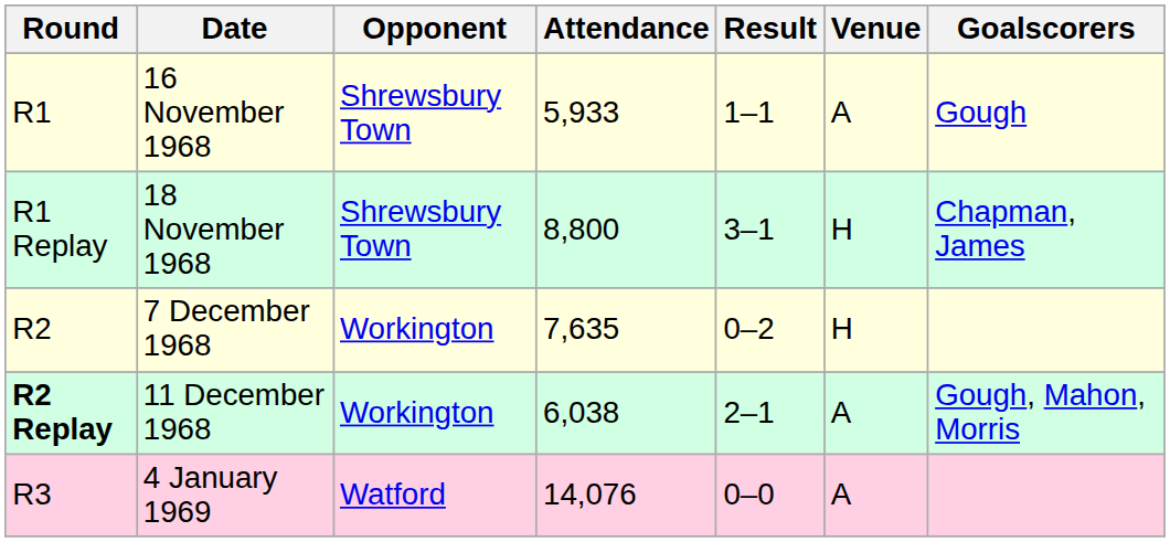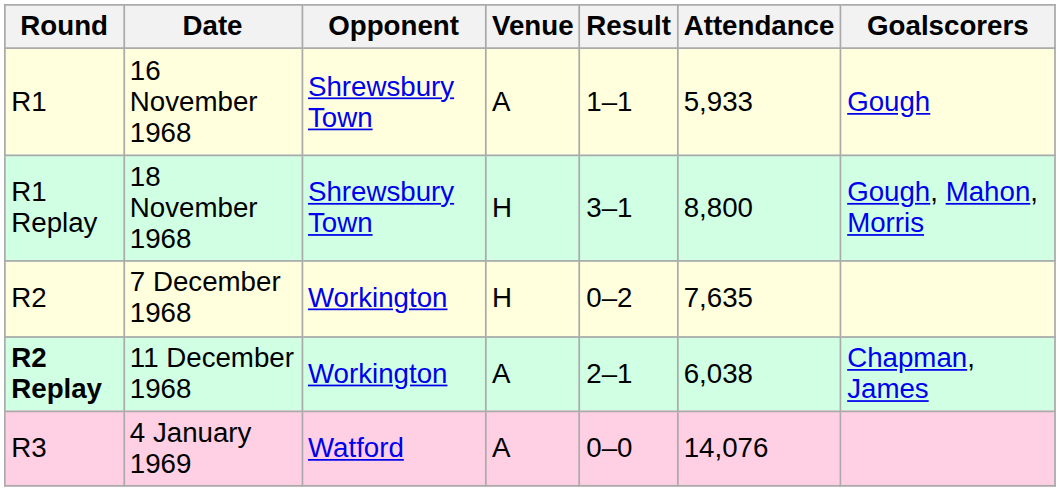 <table class="wikitable">
 <tr>
 <th>Round</th>
 <th>Date</th>
 <th>Opponent</th>
+<th>Venue</th>
+<th>Result</th>
 <th>Attendance</th>
-<th>Result</th>
-<th>Venue</th>
 <th>Goalscorers</th>
 </tr>
 <tr style="background-color: #ffffdd;">
 <td>R1</td>
 <td>16 November 1968</td>
 <td><a href='#'>Shrewsbury Town</a></td>
+<td>A</td>
+<td>1–1</td>
 <td>5,933</td>
-<td>1–1</td>
-<td>A</td>
 <td><a href='#'>Gough</a></td>
 </tr>
 <tr style="background-color: #d0ffe3;">
 <td>R1 Replay</td>
 <td>18 November 1968</td>
 <td><a href='#'>Shrewsbury Town</a></td>
+<td>H</td>
+<td>3–1</td>
 <td>8,800</td>
-<td>3–1</td>
-<td>H</td>
-<td><a href='#'>Chapman</a>, <a href='#'>James</a></td>
+<td><a href='#'>Gough</a>, <a href='#'>Mahon</a>, <a href='#'>Morris</a></td>
 </tr>
 <tr style="background-color: #ffffdd;">
 <td>R2</td>
 <td>7 December 1968</td>
 <td><a href='#'>Workington</a></td>
+<td>H</td>
+<td>0–2</td>
 <td>7,635</td>
-<td>0–2</td>
-<td>H</td>
 <td></td>
 </tr>
 <tr style="background-color: #d0ffe3;">
 <td><strong>R2 Replay</strong></td>
 <td>11 December 1968</td>
 <td><a href='#'>Workington</a></td>
+<td>A</td>
+<td>2–1</td>
 <td>6,038</td>
-<td>2–1</td>
-<td>A</td>
-<td><a href='#'>Gough</a>, <a href='#'>Mahon</a>, <a href='#'>Morris</a></td>
+<td><a href='#'>Chapman</a>, <a href='#'>James</a></td>
 </tr>
 <tr style="background-color: #ffd0e3;">
 <td>R3</td>
 <td>4 January 1969</td>
 <td><a href='#'>Watford</a></td>
+<td>A</td>
+<td>0–0</td>
 <td>14,076</td>
-<td>0–0</td>
-<td>A</td>
 <td></td>
 </tr>
 </table>
